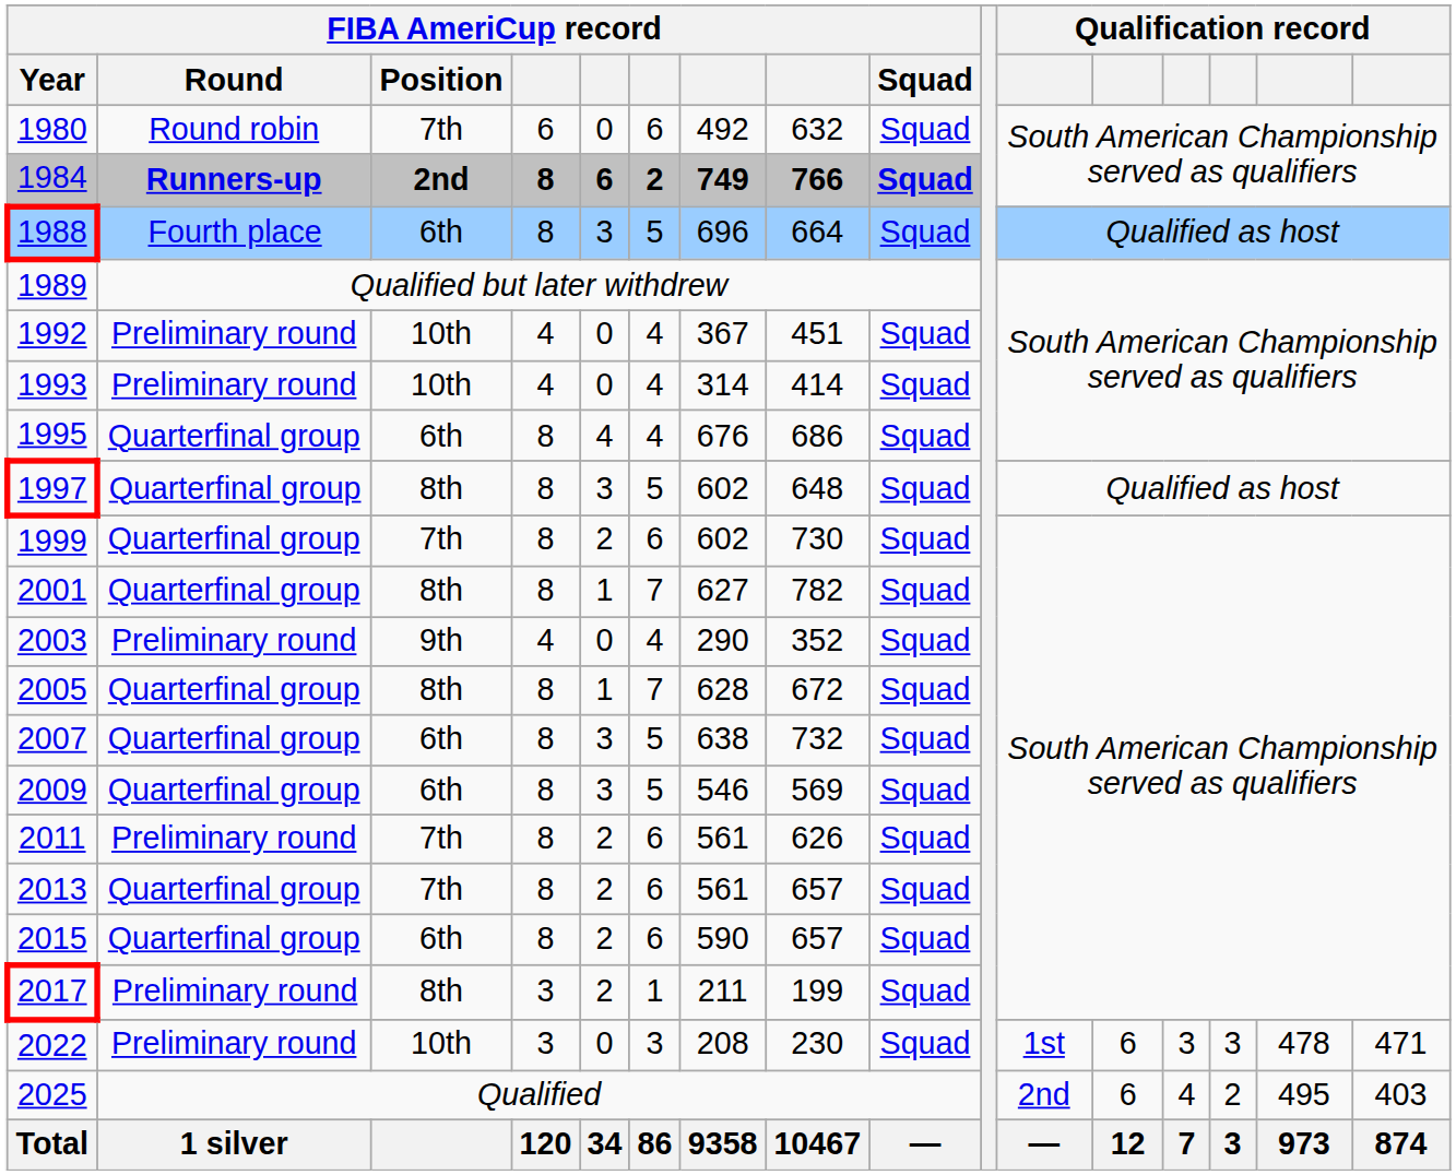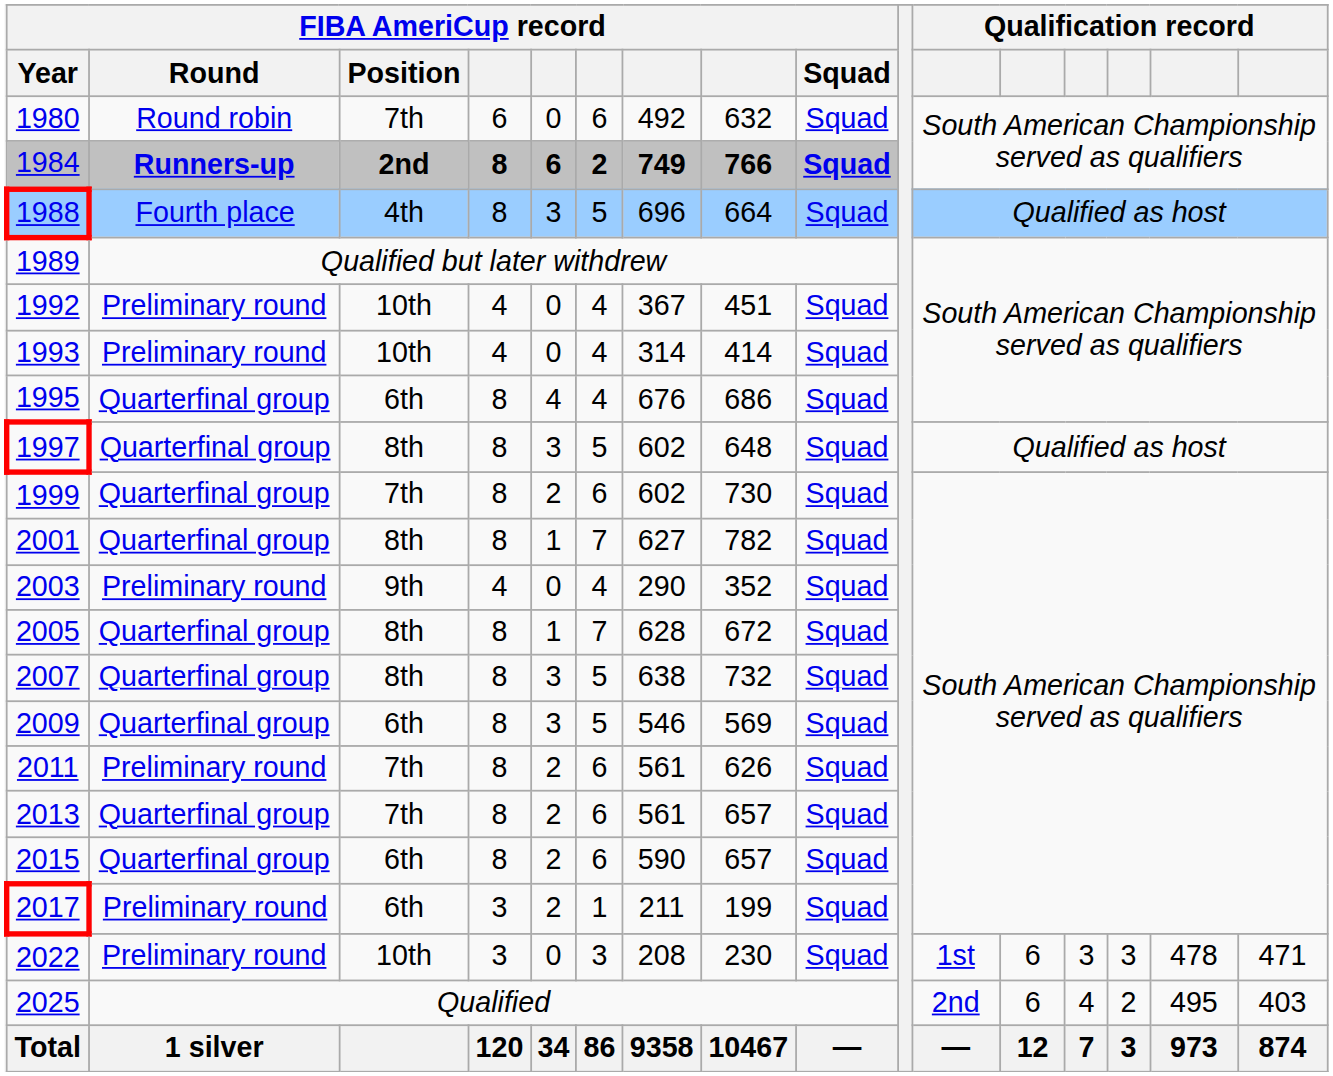 <table class="wikitable" style="text-align: center;">
 <tr>
 <th colspan=9><a href='#'>FIBA AmeriCup</a> record</th>
 <th width=1% rowspan=23></th>
 <th colspan=6>Qualification record</th>
 </tr>
 <tr>
 <th>Year</th>
 <th>Round</th>
 <th>Position</th>
 <th></th>
 <th></th>
 <th></th>
 <th></th>
 <th></th>
 <th>Squad</th>
 <th></th>
 <th></th>
 <th></th>
 <th></th>
 <th></th>
 <th></th>
 </tr>
 <tr>
 <td> <a href='#'>1980</a></td>
 <td><a href='#'>Round robin</a></td>
 <td>7th</td>
 <td>6</td>
 <td>0</td>
 <td>6</td>
 <td>492</td>
 <td>632</td>
 <td><a href='#'>Squad</a></td>
 <td colspan=6 rowspan=2><em>South American Championship<br>served as qualifiers</em></td>
 </tr>
 <tr style="background:Silver;">
 <td> <a href='#'>1984</a></td>
 <td><strong><a href='#'>Runners-up</a></strong></td>
 <td><strong>2nd</strong></td>
 <td><strong>8</strong></td>
 <td><strong>6</strong></td>
 <td><strong>2</strong></td>
 <td><strong>749</strong></td>
 <td><strong>766</strong></td>
 <td><strong><a href='#'>Squad</a></strong></td>
 </tr>
 <tr style="background:#9acdff">
 <td style="border: 3px solid red"> <a href='#'>1988</a></td>
 <td><a href='#'>Fourth place</a></td>
-<td>6th</td>
+<td>4th</td>
 <td>8</td>
 <td>3</td>
 <td>5</td>
 <td>696</td>
 <td>664</td>
 <td><a href='#'>Squad</a></td>
 <td colspan=6><em>Qualified as host</em></td>
 </tr>
 <tr>
 <td> <a href='#'>1989</a></td>
 <td colspan=8><em>Qualified but later withdrew</em></td>
 <td colspan=6 rowspan=4><em>South American Championship<br>served as qualifiers</em></td>
 </tr>
 <tr>
 <td> <a href='#'>1992</a></td>
 <td><a href='#'>Preliminary round</a></td>
 <td>10th</td>
 <td>4</td>
 <td>0</td>
 <td>4</td>
 <td>367</td>
 <td>451</td>
 <td><a href='#'>Squad</a></td>
 </tr>
 <tr>
 <td> <a href='#'>1993</a></td>
 <td><a href='#'>Preliminary round</a></td>
 <td>10th</td>
 <td>4</td>
 <td>0</td>
 <td>4</td>
 <td>314</td>
 <td>414</td>
 <td><a href='#'>Squad</a></td>
 </tr>
 <tr>
 <td> <a href='#'>1995</a></td>
 <td><a href='#'>Quarterfinal group</a></td>
 <td>6th</td>
 <td>8</td>
 <td>4</td>
 <td>4</td>
 <td>676</td>
 <td>686</td>
 <td><a href='#'>Squad</a></td>
 </tr>
 <tr>
 <td style="border: 3px solid red"> <a href='#'>1997</a></td>
 <td><a href='#'>Quarterfinal group</a></td>
 <td>8th</td>
 <td>8</td>
 <td>3</td>
 <td>5</td>
 <td>602</td>
 <td>648</td>
 <td><a href='#'>Squad</a></td>
 <td colspan=6><em>Qualified as host</em></td>
 </tr>
 <tr>
 <td> <a href='#'>1999</a></td>
 <td><a href='#'>Quarterfinal group</a></td>
 <td>7th</td>
 <td>8</td>
 <td>2</td>
 <td>6</td>
 <td>602</td>
 <td>730</td>
 <td><a href='#'>Squad</a></td>
 <td colspan=6 rowspan=10><em>South American Championship<br>served as qualifiers</em></td>
 </tr>
 <tr>
 <td> <a href='#'>2001</a></td>
 <td><a href='#'>Quarterfinal group</a></td>
 <td>8th</td>
 <td>8</td>
 <td>1</td>
 <td>7</td>
 <td>627</td>
 <td>782</td>
 <td><a href='#'>Squad</a></td>
 </tr>
 <tr>
 <td> <a href='#'>2003</a></td>
 <td><a href='#'>Preliminary round</a></td>
 <td>9th</td>
 <td>4</td>
 <td>0</td>
 <td>4</td>
 <td>290</td>
 <td>352</td>
 <td><a href='#'>Squad</a></td>
 </tr>
 <tr>
 <td> <a href='#'>2005</a></td>
 <td><a href='#'>Quarterfinal group</a></td>
 <td>8th</td>
 <td>8</td>
 <td>1</td>
 <td>7</td>
 <td>628</td>
 <td>672</td>
 <td><a href='#'>Squad</a></td>
 </tr>
 <tr>
 <td> <a href='#'>2007</a></td>
 <td><a href='#'>Quarterfinal group</a></td>
-<td>6th</td>
+<td>8th</td>
 <td>8</td>
 <td>3</td>
 <td>5</td>
 <td>638</td>
 <td>732</td>
 <td><a href='#'>Squad</a></td>
 </tr>
 <tr>
 <td> <a href='#'>2009</a></td>
 <td><a href='#'>Quarterfinal group</a></td>
 <td>6th</td>
 <td>8</td>
 <td>3</td>
 <td>5</td>
 <td>546</td>
 <td>569</td>
 <td><a href='#'>Squad</a></td>
 </tr>
 <tr>
 <td> <a href='#'>2011</a></td>
 <td><a href='#'>Preliminary round</a></td>
 <td>7th</td>
 <td>8</td>
 <td>2</td>
 <td>6</td>
 <td>561</td>
 <td>626</td>
 <td><a href='#'>Squad</a></td>
 </tr>
 <tr>
 <td> <a href='#'>2013</a></td>
 <td><a href='#'>Quarterfinal group</a></td>
 <td>7th</td>
 <td>8</td>
 <td>2</td>
 <td>6</td>
 <td>561</td>
 <td>657</td>
 <td><a href='#'>Squad</a></td>
 </tr>
 <tr>
 <td> <a href='#'>2015</a></td>
 <td><a href='#'>Quarterfinal group</a></td>
 <td>6th</td>
 <td>8</td>
 <td>2</td>
 <td>6</td>
 <td>590</td>
 <td>657</td>
 <td><a href='#'>Squad</a></td>
 </tr>
 <tr>
 <td style="border: 3px solid red">   <a href='#'>2017</a></td>
 <td><a href='#'>Preliminary round</a></td>
-<td>8th</td>
+<td>6th</td>
 <td>3</td>
 <td>2</td>
 <td>1</td>
 <td>211</td>
 <td>199</td>
 <td><a href='#'>Squad</a></td>
 </tr>
 <tr>
 <td> <a href='#'>2022</a></td>
 <td><a href='#'>Preliminary round</a></td>
 <td>10th</td>
 <td>3</td>
 <td>0</td>
 <td>3</td>
 <td>208</td>
 <td>230</td>
 <td><a href='#'>Squad</a></td>
 <td><a href='#'>1st</a></td>
 <td>6</td>
 <td>3</td>
 <td>3</td>
 <td>478</td>
 <td>471</td>
 </tr>
 <tr>
 <td> <a href='#'>2025</a></td>
 <td colspan=8><em>Qualified</em></td>
 <td><a href='#'>2nd</a></td>
 <td>6</td>
 <td>4</td>
 <td>2</td>
 <td>495</td>
 <td>403</td>
 </tr>
 <tr>
 <th>Total</th>
 <th>1 silver</th>
 <th></th>
 <th>120</th>
 <th>34</th>
 <th>86</th>
 <th>9358</th>
 <th>10467</th>
 <th>—</th>
 <th>—</th>
 <th>12</th>
 <th>7</th>
 <th>3</th>
 <th>973</th>
 <th>874</th>
 </tr>
 </table>
